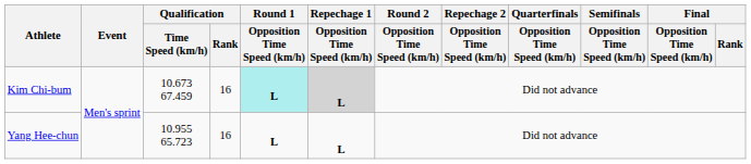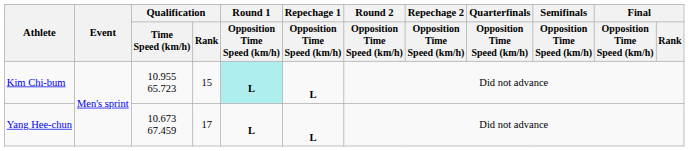 <table class="wikitable" style="font-size:90%">
 <tr>
 <th rowspan="2">Athlete</th>
 <th rowspan="2">Event</th>
 <th colspan=2>Qualification</th>
 <th>Round 1</th>
 <th>Repechage 1</th>
 <th>Round 2</th>
 <th>Repechage 2</th>
 <th>Quarterfinals</th>
 <th>Semifinals</th>
 <th colspan=2>Final</th>
 </tr>
 <tr style="font-size:95%">
 <th>Time<br>Speed (km/h)</th>
 <th>Rank</th>
 <th>Opposition<br>Time<br>Speed (km/h)</th>
 <th>Opposition<br>Time<br>Speed (km/h)</th>
 <th>Opposition<br>Time<br>Speed (km/h)</th>
 <th>Opposition<br>Time<br>Speed (km/h)</th>
 <th>Opposition<br>Time<br>Speed (km/h)</th>
 <th>Opposition<br>Time<br>Speed (km/h)</th>
 <th>Opposition<br>Time<br>Speed (km/h)</th>
 <th>Rank</th>
 </tr>
 <tr align=center>
 <td align=left><a href='#'>Kim Chi-bum</a></td>
 <td align=left rowspan=2><a href='#'>Men's sprint</a></td>
-<td>10.673<br>67.459</td>
-<td>16</td>
+<td>10.955<br>65.723</td>
+<td>15</td>
 <td style="background: paleturquoise;"><br><strong>L</strong></td>
-<td style="background: lightgrey;"><br><br><strong>L</strong></td>
+<td><br><br><strong>L</strong></td>
 <td colspan=6>Did not advance</td>
 </tr>
 <tr align=center>
 <td align=left><a href='#'>Yang Hee-chun</a></td>
-<td>10.955<br>65.723</td>
-<td>16</td>
+<td>10.673<br>67.459</td>
+<td>17</td>
 <td><br><strong>L</strong></td>
 <td><br><br><strong>L</strong></td>
 <td colspan=6>Did not advance</td>
 </tr>
 </table>
